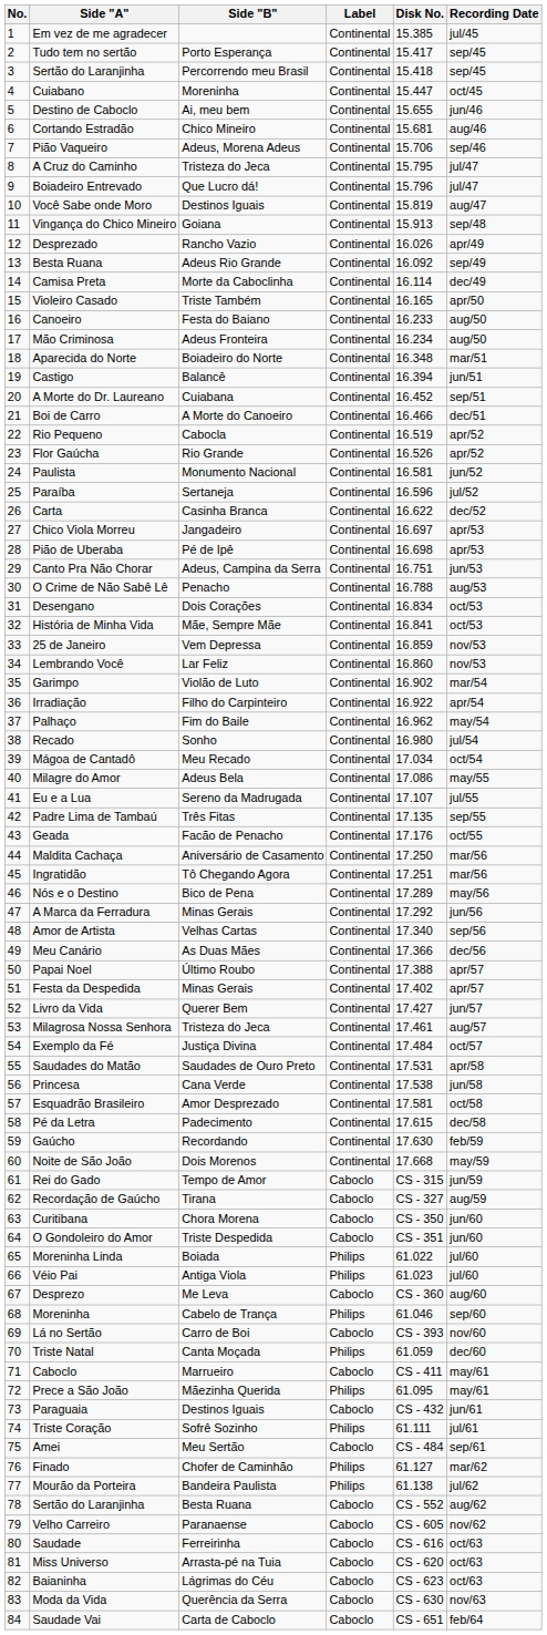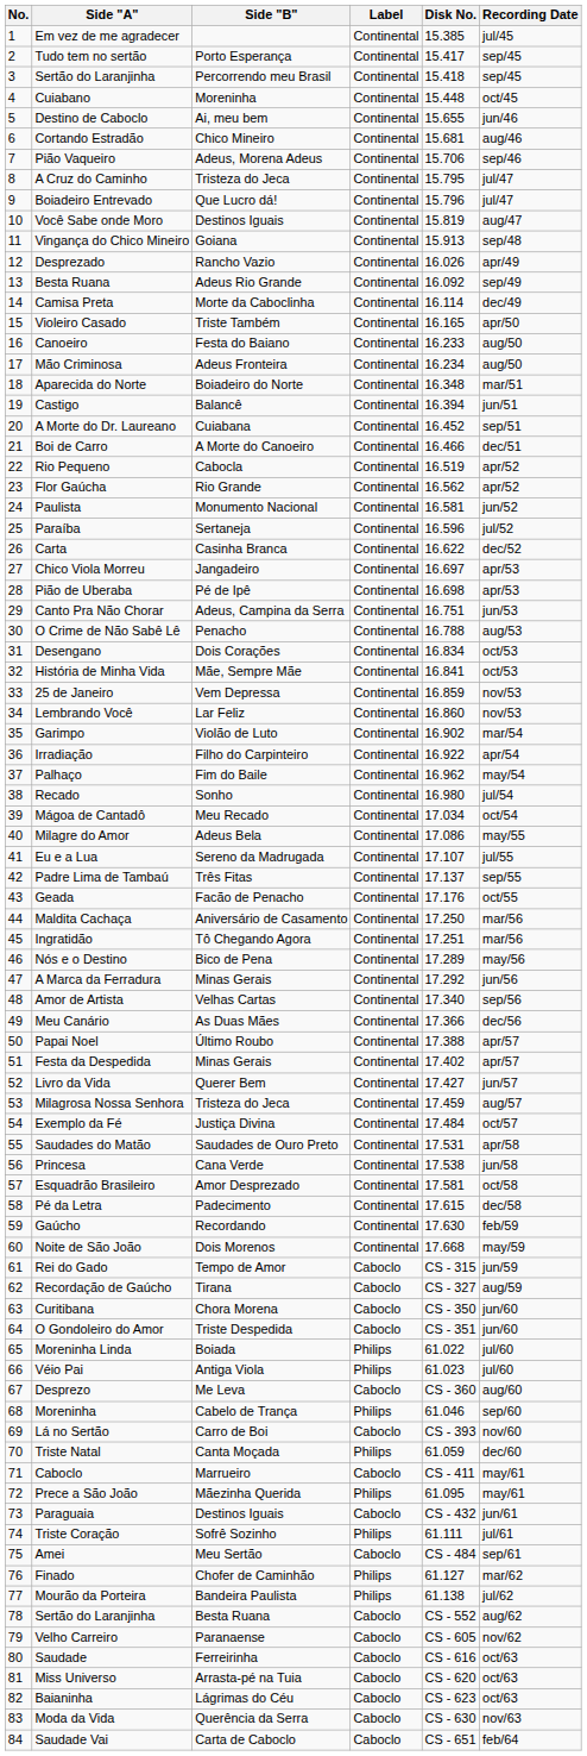 <table class="wikitable">
 <tr>
 <th>No.</th>
 <th>Side "A"</th>
 <th>Side "B"</th>
 <th>Label</th>
 <th>Disk No.</th>
 <th>Recording Date</th>
 </tr>
 <tr>
 <td>1</td>
 <td>Em vez de me agradecer</td>
 <td></td>
 <td>Continental</td>
 <td>15.385</td>
 <td>jul/45</td>
 </tr>
 <tr>
 <td>2</td>
 <td>Tudo tem no sertão</td>
 <td>Porto Esperança</td>
 <td>Continental</td>
 <td>15.417</td>
 <td>sep/45</td>
 </tr>
 <tr>
 <td>3</td>
 <td>Sertão do Laranjinha</td>
 <td>Percorrendo meu Brasil</td>
 <td>Continental</td>
 <td>15.418</td>
 <td>sep/45</td>
 </tr>
 <tr>
 <td>4</td>
 <td>Cuiabano</td>
 <td>Moreninha</td>
 <td>Continental</td>
-<td>15.447</td>
+<td>15.448</td>
 <td>oct/45</td>
 </tr>
 <tr>
 <td>5</td>
 <td>Destino de Caboclo</td>
 <td>Ai, meu bem</td>
 <td>Continental</td>
 <td>15.655</td>
 <td>jun/46</td>
 </tr>
 <tr>
 <td>6</td>
 <td>Cortando Estradão</td>
 <td>Chico Mineiro</td>
 <td>Continental</td>
 <td>15.681</td>
 <td>aug/46</td>
 </tr>
 <tr>
 <td>7</td>
 <td>Pião Vaqueiro</td>
 <td>Adeus, Morena Adeus</td>
 <td>Continental</td>
 <td>15.706</td>
 <td>sep/46</td>
 </tr>
 <tr>
 <td>8</td>
 <td>A Cruz do Caminho</td>
 <td>Tristeza do Jeca</td>
 <td>Continental</td>
 <td>15.795</td>
 <td>jul/47</td>
 </tr>
 <tr>
 <td>9</td>
 <td>Boiadeiro Entrevado</td>
 <td>Que Lucro dá!</td>
 <td>Continental</td>
 <td>15.796</td>
 <td>jul/47</td>
 </tr>
 <tr>
 <td>10</td>
 <td>Você Sabe onde Moro</td>
 <td>Destinos Iguais</td>
 <td>Continental</td>
 <td>15.819</td>
 <td>aug/47</td>
 </tr>
 <tr>
 <td>11</td>
 <td>Vingança do Chico Mineiro</td>
 <td>Goiana</td>
 <td>Continental</td>
 <td>15.913</td>
 <td>sep/48</td>
 </tr>
 <tr>
 <td>12</td>
 <td>Desprezado</td>
 <td>Rancho Vazio</td>
 <td>Continental</td>
 <td>16.026</td>
 <td>apr/49</td>
 </tr>
 <tr>
 <td>13</td>
 <td>Besta Ruana</td>
 <td>Adeus Rio Grande</td>
 <td>Continental</td>
 <td>16.092</td>
 <td>sep/49</td>
 </tr>
 <tr>
 <td>14</td>
 <td>Camisa Preta</td>
 <td>Morte da Caboclinha</td>
 <td>Continental</td>
 <td>16.114</td>
 <td>dec/49</td>
 </tr>
 <tr>
 <td>15</td>
 <td>Violeiro Casado</td>
 <td>Triste Também</td>
 <td>Continental</td>
 <td>16.165</td>
 <td>apr/50</td>
 </tr>
 <tr>
 <td>16</td>
 <td>Canoeiro</td>
 <td>Festa do Baiano</td>
 <td>Continental</td>
 <td>16.233</td>
 <td>aug/50</td>
 </tr>
 <tr>
 <td>17</td>
 <td>Mão Criminosa</td>
 <td>Adeus Fronteira</td>
 <td>Continental</td>
 <td>16.234</td>
 <td>aug/50</td>
 </tr>
 <tr>
 <td>18</td>
 <td>Aparecida do Norte</td>
 <td>Boiadeiro do Norte</td>
 <td>Continental</td>
 <td>16.348</td>
 <td>mar/51</td>
 </tr>
 <tr>
 <td>19</td>
 <td>Castigo</td>
 <td>Balancê</td>
 <td>Continental</td>
 <td>16.394</td>
 <td>jun/51</td>
 </tr>
 <tr>
 <td>20</td>
 <td>A Morte do Dr. Laureano</td>
 <td>Cuiabana</td>
 <td>Continental</td>
 <td>16.452</td>
 <td>sep/51</td>
 </tr>
 <tr>
 <td>21</td>
 <td>Boi de Carro</td>
 <td>A Morte do Canoeiro</td>
 <td>Continental</td>
 <td>16.466</td>
 <td>dec/51</td>
 </tr>
 <tr>
 <td>22</td>
 <td>Rio Pequeno</td>
 <td>Cabocla</td>
 <td>Continental</td>
 <td>16.519</td>
 <td>apr/52</td>
 </tr>
 <tr>
 <td>23</td>
 <td>Flor Gaúcha</td>
 <td>Rio Grande</td>
 <td>Continental</td>
-<td>16.526</td>
+<td>16.562</td>
 <td>apr/52</td>
 </tr>
 <tr>
 <td>24</td>
 <td>Paulista</td>
 <td>Monumento Nacional</td>
 <td>Continental</td>
 <td>16.581</td>
 <td>jun/52</td>
 </tr>
 <tr>
 <td>25</td>
 <td>Paraíba</td>
 <td>Sertaneja</td>
 <td>Continental</td>
 <td>16.596</td>
 <td>jul/52</td>
 </tr>
 <tr>
 <td>26</td>
 <td>Carta</td>
 <td>Casinha Branca</td>
 <td>Continental</td>
 <td>16.622</td>
 <td>dec/52</td>
 </tr>
 <tr>
 <td>27</td>
 <td>Chico Viola Morreu</td>
 <td>Jangadeiro</td>
 <td>Continental</td>
 <td>16.697</td>
 <td>apr/53</td>
 </tr>
 <tr>
 <td>28</td>
 <td>Pião de Uberaba</td>
 <td>Pé de Ipê</td>
 <td>Continental</td>
 <td>16.698</td>
 <td>apr/53</td>
 </tr>
 <tr>
 <td>29</td>
 <td>Canto Pra Não Chorar</td>
 <td>Adeus, Campina da Serra</td>
 <td>Continental</td>
 <td>16.751</td>
 <td>jun/53</td>
 </tr>
 <tr>
 <td>30</td>
 <td>O Crime de Não Sabê Lê</td>
 <td>Penacho</td>
 <td>Continental</td>
 <td>16.788</td>
 <td>aug/53</td>
 </tr>
 <tr>
 <td>31</td>
 <td>Desengano</td>
 <td>Dois Corações</td>
 <td>Continental</td>
 <td>16.834</td>
 <td>oct/53</td>
 </tr>
 <tr>
 <td>32</td>
 <td>História de Minha Vida</td>
 <td>Mãe, Sempre Mãe</td>
 <td>Continental</td>
 <td>16.841</td>
 <td>oct/53</td>
 </tr>
 <tr>
 <td>33</td>
 <td>25 de Janeiro</td>
 <td>Vem Depressa</td>
 <td>Continental</td>
 <td>16.859</td>
 <td>nov/53</td>
 </tr>
 <tr>
 <td>34</td>
 <td>Lembrando Você</td>
 <td>Lar Feliz</td>
 <td>Continental</td>
 <td>16.860</td>
 <td>nov/53</td>
 </tr>
 <tr>
 <td>35</td>
 <td>Garimpo</td>
 <td>Violão de Luto</td>
 <td>Continental</td>
 <td>16.902</td>
 <td>mar/54</td>
 </tr>
 <tr>
 <td>36</td>
 <td>Irradiação</td>
 <td>Filho do Carpinteiro</td>
 <td>Continental</td>
 <td>16.922</td>
 <td>apr/54</td>
 </tr>
 <tr>
 <td>37</td>
 <td>Palhaço</td>
 <td>Fim do Baile</td>
 <td>Continental</td>
 <td>16.962</td>
 <td>may/54</td>
 </tr>
 <tr>
 <td>38</td>
 <td>Recado</td>
 <td>Sonho</td>
 <td>Continental</td>
 <td>16.980</td>
 <td>jul/54</td>
 </tr>
 <tr>
 <td>39</td>
 <td>Mágoa de Cantadô</td>
 <td>Meu Recado</td>
 <td>Continental</td>
 <td>17.034</td>
 <td>oct/54</td>
 </tr>
 <tr>
 <td>40</td>
 <td>Milagre do Amor</td>
 <td>Adeus Bela</td>
 <td>Continental</td>
 <td>17.086</td>
 <td>may/55</td>
 </tr>
 <tr>
 <td>41</td>
 <td>Eu e a Lua</td>
 <td>Sereno da Madrugada</td>
 <td>Continental</td>
 <td>17.107</td>
 <td>jul/55</td>
 </tr>
 <tr>
 <td>42</td>
 <td>Padre Lima de Tambaú</td>
 <td>Três Fitas</td>
 <td>Continental</td>
-<td>17.135</td>
+<td>17.137</td>
 <td>sep/55</td>
 </tr>
 <tr>
 <td>43</td>
 <td>Geada</td>
 <td>Facão de Penacho</td>
 <td>Continental</td>
 <td>17.176</td>
 <td>oct/55</td>
 </tr>
 <tr>
 <td>44</td>
 <td>Maldita Cachaça</td>
 <td>Aniversário de Casamento</td>
 <td>Continental</td>
 <td>17.250</td>
 <td>mar/56</td>
 </tr>
 <tr>
 <td>45</td>
 <td>Ingratidão</td>
 <td>Tô Chegando Agora</td>
 <td>Continental</td>
 <td>17.251</td>
 <td>mar/56</td>
 </tr>
 <tr>
 <td>46</td>
 <td>Nós e o Destino</td>
 <td>Bico de Pena</td>
 <td>Continental</td>
 <td>17.289</td>
 <td>may/56</td>
 </tr>
 <tr>
 <td>47</td>
 <td>A Marca da Ferradura</td>
 <td>Minas Gerais</td>
 <td>Continental</td>
 <td>17.292</td>
 <td>jun/56</td>
 </tr>
 <tr>
 <td>48</td>
 <td>Amor de Artista</td>
 <td>Velhas Cartas</td>
 <td>Continental</td>
 <td>17.340</td>
 <td>sep/56</td>
 </tr>
 <tr>
 <td>49</td>
 <td>Meu Canário</td>
 <td>As Duas Mães</td>
 <td>Continental</td>
 <td>17.366</td>
 <td>dec/56</td>
 </tr>
 <tr>
 <td>50</td>
 <td>Papai Noel</td>
 <td>Último Roubo</td>
 <td>Continental</td>
 <td>17.388</td>
 <td>apr/57</td>
 </tr>
 <tr>
 <td>51</td>
 <td>Festa da Despedida</td>
 <td>Minas Gerais</td>
 <td>Continental</td>
 <td>17.402</td>
 <td>apr/57</td>
 </tr>
 <tr>
 <td>52</td>
 <td>Livro da Vida</td>
 <td>Querer Bem</td>
 <td>Continental</td>
 <td>17.427</td>
 <td>jun/57</td>
 </tr>
 <tr>
 <td>53</td>
 <td>Milagrosa Nossa Senhora</td>
 <td>Tristeza do Jeca</td>
 <td>Continental</td>
-<td>17.461</td>
+<td>17.459</td>
 <td>aug/57</td>
 </tr>
 <tr>
 <td>54</td>
 <td>Exemplo da Fé</td>
 <td>Justiça Divina</td>
 <td>Continental</td>
 <td>17.484</td>
 <td>oct/57</td>
 </tr>
 <tr>
 <td>55</td>
 <td>Saudades do Matão</td>
 <td>Saudades de Ouro Preto</td>
 <td>Continental</td>
 <td>17.531</td>
 <td>apr/58</td>
 </tr>
 <tr>
 <td>56</td>
 <td>Princesa</td>
 <td>Cana Verde</td>
 <td>Continental</td>
 <td>17.538</td>
 <td>jun/58</td>
 </tr>
 <tr>
 <td>57</td>
 <td>Esquadrão Brasileiro</td>
 <td>Amor Desprezado</td>
 <td>Continental</td>
 <td>17.581</td>
 <td>oct/58</td>
 </tr>
 <tr>
 <td>58</td>
 <td>Pé da Letra</td>
 <td>Padecimento</td>
 <td>Continental</td>
 <td>17.615</td>
 <td>dec/58</td>
 </tr>
 <tr>
 <td>59</td>
 <td>Gaúcho</td>
 <td>Recordando</td>
 <td>Continental</td>
 <td>17.630</td>
 <td>feb/59</td>
 </tr>
 <tr>
 <td>60</td>
 <td>Noite de São João</td>
 <td>Dois Morenos</td>
 <td>Continental</td>
 <td>17.668</td>
 <td>may/59</td>
 </tr>
 <tr>
 <td>61</td>
 <td>Rei do Gado</td>
 <td>Tempo de Amor</td>
 <td>Caboclo</td>
 <td>CS - 315</td>
 <td>jun/59</td>
 </tr>
 <tr>
 <td>62</td>
 <td>Recordação de Gaúcho</td>
 <td>Tirana</td>
 <td>Caboclo</td>
 <td>CS - 327</td>
 <td>aug/59</td>
 </tr>
 <tr>
 <td>63</td>
 <td>Curitibana</td>
 <td>Chora Morena</td>
 <td>Caboclo</td>
 <td>CS - 350</td>
 <td>jun/60</td>
 </tr>
 <tr>
 <td>64</td>
 <td>O Gondoleiro do Amor</td>
 <td>Triste Despedida</td>
 <td>Caboclo</td>
 <td>CS - 351</td>
 <td>jun/60</td>
 </tr>
 <tr>
 <td>65</td>
 <td>Moreninha Linda</td>
 <td>Boiada</td>
 <td>Philips</td>
 <td>61.022</td>
 <td>jul/60</td>
 </tr>
 <tr>
 <td>66</td>
 <td>Véio Pai</td>
 <td>Antiga Viola</td>
 <td>Philips</td>
 <td>61.023</td>
 <td>jul/60</td>
 </tr>
 <tr>
 <td>67</td>
 <td>Desprezo</td>
 <td>Me Leva</td>
 <td>Caboclo</td>
 <td>CS - 360</td>
 <td>aug/60</td>
 </tr>
 <tr>
 <td>68</td>
 <td>Moreninha</td>
 <td>Cabelo de Trança</td>
 <td>Philips</td>
 <td>61.046</td>
 <td>sep/60</td>
 </tr>
 <tr>
 <td>69</td>
 <td>Lá no Sertão</td>
 <td>Carro de Boi</td>
 <td>Caboclo</td>
 <td>CS - 393</td>
 <td>nov/60</td>
 </tr>
 <tr>
 <td>70</td>
 <td>Triste Natal</td>
 <td>Canta Moçada</td>
 <td>Philips</td>
 <td>61.059</td>
 <td>dec/60</td>
 </tr>
 <tr>
 <td>71</td>
 <td>Caboclo</td>
 <td>Marrueiro</td>
 <td>Caboclo</td>
 <td>CS - 411</td>
 <td>may/61</td>
 </tr>
 <tr>
 <td>72</td>
 <td>Prece a São João</td>
 <td>Mãezinha Querida</td>
 <td>Philips</td>
 <td>61.095</td>
 <td>may/61</td>
 </tr>
 <tr>
 <td>73</td>
 <td>Paraguaia</td>
 <td>Destinos Iguais</td>
 <td>Caboclo</td>
 <td>CS - 432</td>
 <td>jun/61</td>
 </tr>
 <tr>
 <td>74</td>
 <td>Triste Coração</td>
 <td>Sofrê Sozinho</td>
 <td>Philips</td>
 <td>61.111</td>
 <td>jul/61</td>
 </tr>
 <tr>
 <td>75</td>
 <td>Amei</td>
 <td>Meu Sertão</td>
 <td>Caboclo</td>
 <td>CS - 484</td>
 <td>sep/61</td>
 </tr>
 <tr>
 <td>76</td>
 <td>Finado</td>
 <td>Chofer de Caminhão</td>
 <td>Philips</td>
 <td>61.127</td>
 <td>mar/62</td>
 </tr>
 <tr>
 <td>77</td>
 <td>Mourão da Porteira</td>
 <td>Bandeira Paulista</td>
 <td>Philips</td>
 <td>61.138</td>
 <td>jul/62</td>
 </tr>
 <tr>
 <td>78</td>
 <td>Sertão do Laranjinha</td>
 <td>Besta Ruana</td>
 <td>Caboclo</td>
 <td>CS - 552</td>
 <td>aug/62</td>
 </tr>
 <tr>
 <td>79</td>
 <td>Velho Carreiro</td>
 <td>Paranaense</td>
 <td>Caboclo</td>
 <td>CS - 605</td>
 <td>nov/62</td>
 </tr>
 <tr>
 <td>80</td>
 <td>Saudade</td>
 <td>Ferreirinha</td>
 <td>Caboclo</td>
 <td>CS - 616</td>
 <td>oct/63</td>
 </tr>
 <tr>
 <td>81</td>
 <td>Miss Universo</td>
 <td>Arrasta-pé na Tuia</td>
 <td>Caboclo</td>
 <td>CS - 620</td>
 <td>oct/63</td>
 </tr>
 <tr>
 <td>82</td>
 <td>Baianinha</td>
 <td>Lágrimas do Céu</td>
 <td>Caboclo</td>
 <td>CS - 623</td>
 <td>oct/63</td>
 </tr>
 <tr>
 <td>83</td>
 <td>Moda da Vida</td>
 <td>Querência da Serra</td>
 <td>Caboclo</td>
 <td>CS - 630</td>
 <td>nov/63</td>
 </tr>
 <tr>
 <td>84</td>
 <td>Saudade Vai</td>
 <td>Carta de Caboclo</td>
 <td>Caboclo</td>
 <td>CS - 651</td>
 <td>feb/64</td>
 </tr>
 </table>
